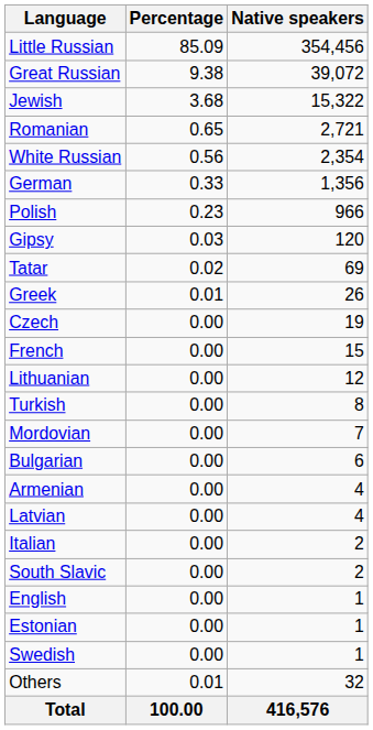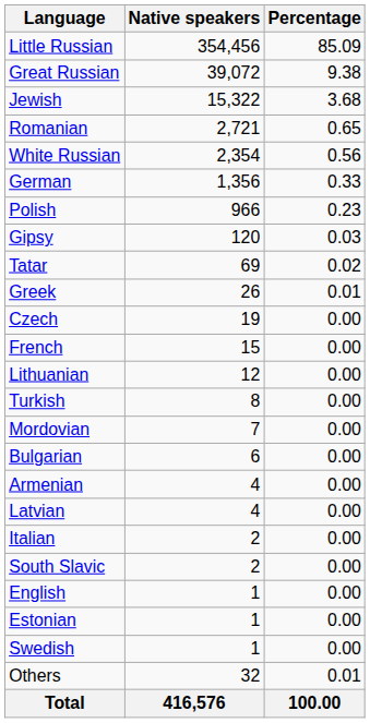 <table class="wikitable sortable">
 <tr>
 <th>Language</th>
+<th>Native speakers</th>
 <th>Percentage</th>
-<th>Native speakers</th>
 </tr>
 <tr>
 <td><a href='#'>Little Russian</a></td>
+<td align="right">354,456</td>
 <td align="right">85.09</td>
-<td align="right">354,456</td>
 </tr>
 <tr>
 <td><a href='#'>Great Russian</a></td>
+<td align="right">39,072</td>
 <td align="right">9.38</td>
-<td align="right">39,072</td>
 </tr>
 <tr>
 <td><a href='#'>Jewish</a></td>
+<td align="right">15,322</td>
 <td align="right">3.68</td>
-<td align="right">15,322</td>
 </tr>
 <tr>
 <td><a href='#'>Romanian</a></td>
+<td align="right">2,721</td>
 <td align="right">0.65</td>
-<td align="right">2,721</td>
 </tr>
 <tr>
 <td><a href='#'>White Russian</a></td>
+<td align="right">2,354</td>
 <td align="right">0.56</td>
-<td align="right">2,354</td>
 </tr>
 <tr>
 <td><a href='#'>German</a></td>
+<td align="right">1,356</td>
 <td align="right">0.33</td>
-<td align="right">1,356</td>
 </tr>
 <tr>
 <td><a href='#'>Polish</a></td>
+<td align="right">966</td>
 <td align="right">0.23</td>
-<td align="right">966</td>
 </tr>
 <tr>
 <td><a href='#'>Gipsy</a></td>
+<td align="right">120</td>
 <td align="right">0.03</td>
-<td align="right">120</td>
 </tr>
 <tr>
 <td><a href='#'>Tatar</a></td>
+<td align="right">69</td>
 <td align="right">0.02</td>
-<td align="right">69</td>
 </tr>
 <tr>
 <td><a href='#'>Greek</a></td>
+<td align="right">26</td>
 <td align="right">0.01</td>
-<td align="right">26</td>
 </tr>
 <tr>
 <td><a href='#'>Czech</a></td>
+<td align="right">19</td>
 <td align="right">0.00</td>
-<td align="right">19</td>
 </tr>
 <tr>
 <td><a href='#'>French</a></td>
+<td align="right">15</td>
 <td align="right">0.00</td>
-<td align="right">15</td>
 </tr>
 <tr>
 <td><a href='#'>Lithuanian</a></td>
+<td align="right">12</td>
 <td align="right">0.00</td>
-<td align="right">12</td>
 </tr>
 <tr>
 <td><a href='#'>Turkish</a></td>
+<td align="right">8</td>
 <td align="right">0.00</td>
-<td align="right">8</td>
 </tr>
 <tr>
 <td><a href='#'>Mordovian</a></td>
+<td align="right">7</td>
 <td align="right">0.00</td>
-<td align="right">7</td>
 </tr>
 <tr>
 <td><a href='#'>Bulgarian</a></td>
+<td align="right">6</td>
 <td align="right">0.00</td>
-<td align="right">6</td>
 </tr>
 <tr>
 <td><a href='#'>Armenian</a></td>
+<td align="right">4</td>
 <td align="right">0.00</td>
-<td align="right">4</td>
 </tr>
 <tr>
 <td><a href='#'>Latvian</a></td>
+<td align="right">4</td>
 <td align="right">0.00</td>
-<td align="right">4</td>
 </tr>
 <tr>
 <td><a href='#'>Italian</a></td>
+<td align="right">2</td>
 <td align="right">0.00</td>
-<td align="right">2</td>
 </tr>
 <tr>
 <td><a href='#'>South Slavic</a></td>
+<td align="right">2</td>
 <td align="right">0.00</td>
-<td align="right">2</td>
 </tr>
 <tr>
 <td><a href='#'>English</a></td>
+<td align="right">1</td>
 <td align="right">0.00</td>
-<td align="right">1</td>
 </tr>
 <tr>
 <td><a href='#'>Estonian</a></td>
+<td align="right">1</td>
 <td align="right">0.00</td>
-<td align="right">1</td>
 </tr>
 <tr>
 <td><a href='#'>Swedish</a></td>
+<td align="right">1</td>
 <td align="right">0.00</td>
-<td align="right">1</td>
 </tr>
 <tr>
 <td>Others</td>
+<td align="right">32</td>
 <td align="right">0.01</td>
-<td align="right">32</td>
 </tr>
 <tr>
 <th>Total</th>
+<th>416,576</th>
 <th>100.00</th>
-<th>416,576</th>
 </tr>
 </table>
